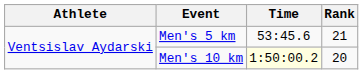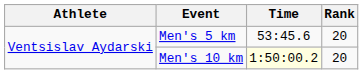 <table class="wikitable" style="font-size:90%;">
 <tr>
 <th>Athlete</th>
 <th>Event</th>
 <th>Time</th>
 <th>Rank</th>
 </tr>
 <tr align=center>
 <td align=left rowspan=2><a href='#'>Ventsislav Aydarski</a></td>
 <td align=left><a href='#'>Men's 5 km</a></td>
 <td>53:45.6</td>
-<td>21</td>
+<td>20</td>
 </tr>
 <tr align=center>
 <td align=left><a href='#'>Men's 10 km</a></td>
 <td style="background: lightyellow;">1:50:00.2</td>
 <td>20</td>
 </tr>
 </table>
